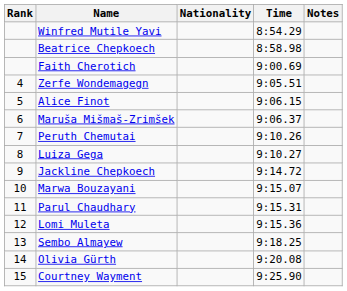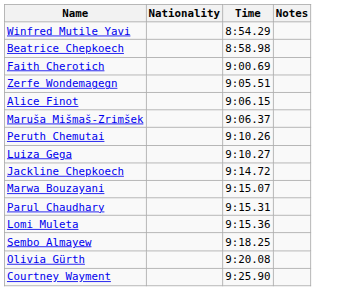 <table class="wikitable sortable" style="text-align:center">
 <tr>
-<th>Rank</th>
 <th>Name</th>
 <th>Nationality</th>
 <th>Time</th>
 <th>Notes</th>
 </tr>
 <tr>
-<td></td>
 <td align="left"><a href='#'>Winfred Mutile Yavi</a></td>
 <td align="left"></td>
 <td>8:54.29</td>
 <td></td>
 </tr>
 <tr>
-<td></td>
 <td align="left"><a href='#'>Beatrice Chepkoech</a></td>
 <td align="left"></td>
 <td>8:58.98</td>
 <td></td>
 </tr>
 <tr>
-<td></td>
 <td align="left"><a href='#'>Faith Cherotich</a></td>
 <td align="left"></td>
 <td>9:00.69</td>
 <td></td>
 </tr>
 <tr>
-<td>4</td>
 <td align="left"><a href='#'>Zerfe Wondemagegn</a></td>
 <td align="left"></td>
 <td>9:05.51</td>
 <td></td>
 </tr>
 <tr>
-<td>5</td>
 <td align="left"><a href='#'>Alice Finot</a></td>
 <td align="left"></td>
 <td>9:06.15</td>
 <td></td>
 </tr>
 <tr>
-<td>6</td>
 <td align="left"><a href='#'>Maruša Mišmaš-Zrimšek</a></td>
 <td align="left"></td>
 <td>9:06.37</td>
 <td></td>
 </tr>
 <tr>
-<td>7</td>
 <td align="left"><a href='#'>Peruth Chemutai</a></td>
 <td align="left"></td>
 <td>9:10.26</td>
 <td></td>
 </tr>
 <tr>
-<td>8</td>
 <td align="left"><a href='#'>Luiza Gega</a></td>
 <td align="left"></td>
 <td>9:10.27</td>
 <td></td>
 </tr>
 <tr>
-<td>9</td>
 <td align="left"><a href='#'>Jackline Chepkoech</a></td>
 <td align="left"></td>
 <td>9:14.72</td>
 <td></td>
 </tr>
 <tr>
-<td>10</td>
 <td align="left"><a href='#'>Marwa Bouzayani</a></td>
 <td align="left"></td>
 <td>9:15.07</td>
 <td></td>
 </tr>
 <tr>
-<td>11</td>
 <td align="left"><a href='#'>Parul Chaudhary</a></td>
 <td align="left"></td>
 <td>9:15.31</td>
 <td></td>
 </tr>
 <tr>
-<td>12</td>
 <td align=left><a href='#'>Lomi Muleta</a></td>
 <td align="left"></td>
 <td>9:15.36</td>
 <td></td>
 </tr>
 <tr>
-<td>13</td>
 <td align=left><a href='#'>Sembo Almayew</a></td>
 <td align="left"></td>
 <td>9:18.25</td>
 <td></td>
 </tr>
 <tr>
-<td>14</td>
 <td align=left><a href='#'>Olivia Gürth</a></td>
 <td align="left"></td>
 <td>9:20.08</td>
 <td></td>
 </tr>
 <tr>
-<td>15</td>
 <td align="left"><a href='#'>Courtney Wayment</a></td>
 <td align="left"></td>
 <td>9:25.90</td>
 <td></td>
 </tr>
 </table>
